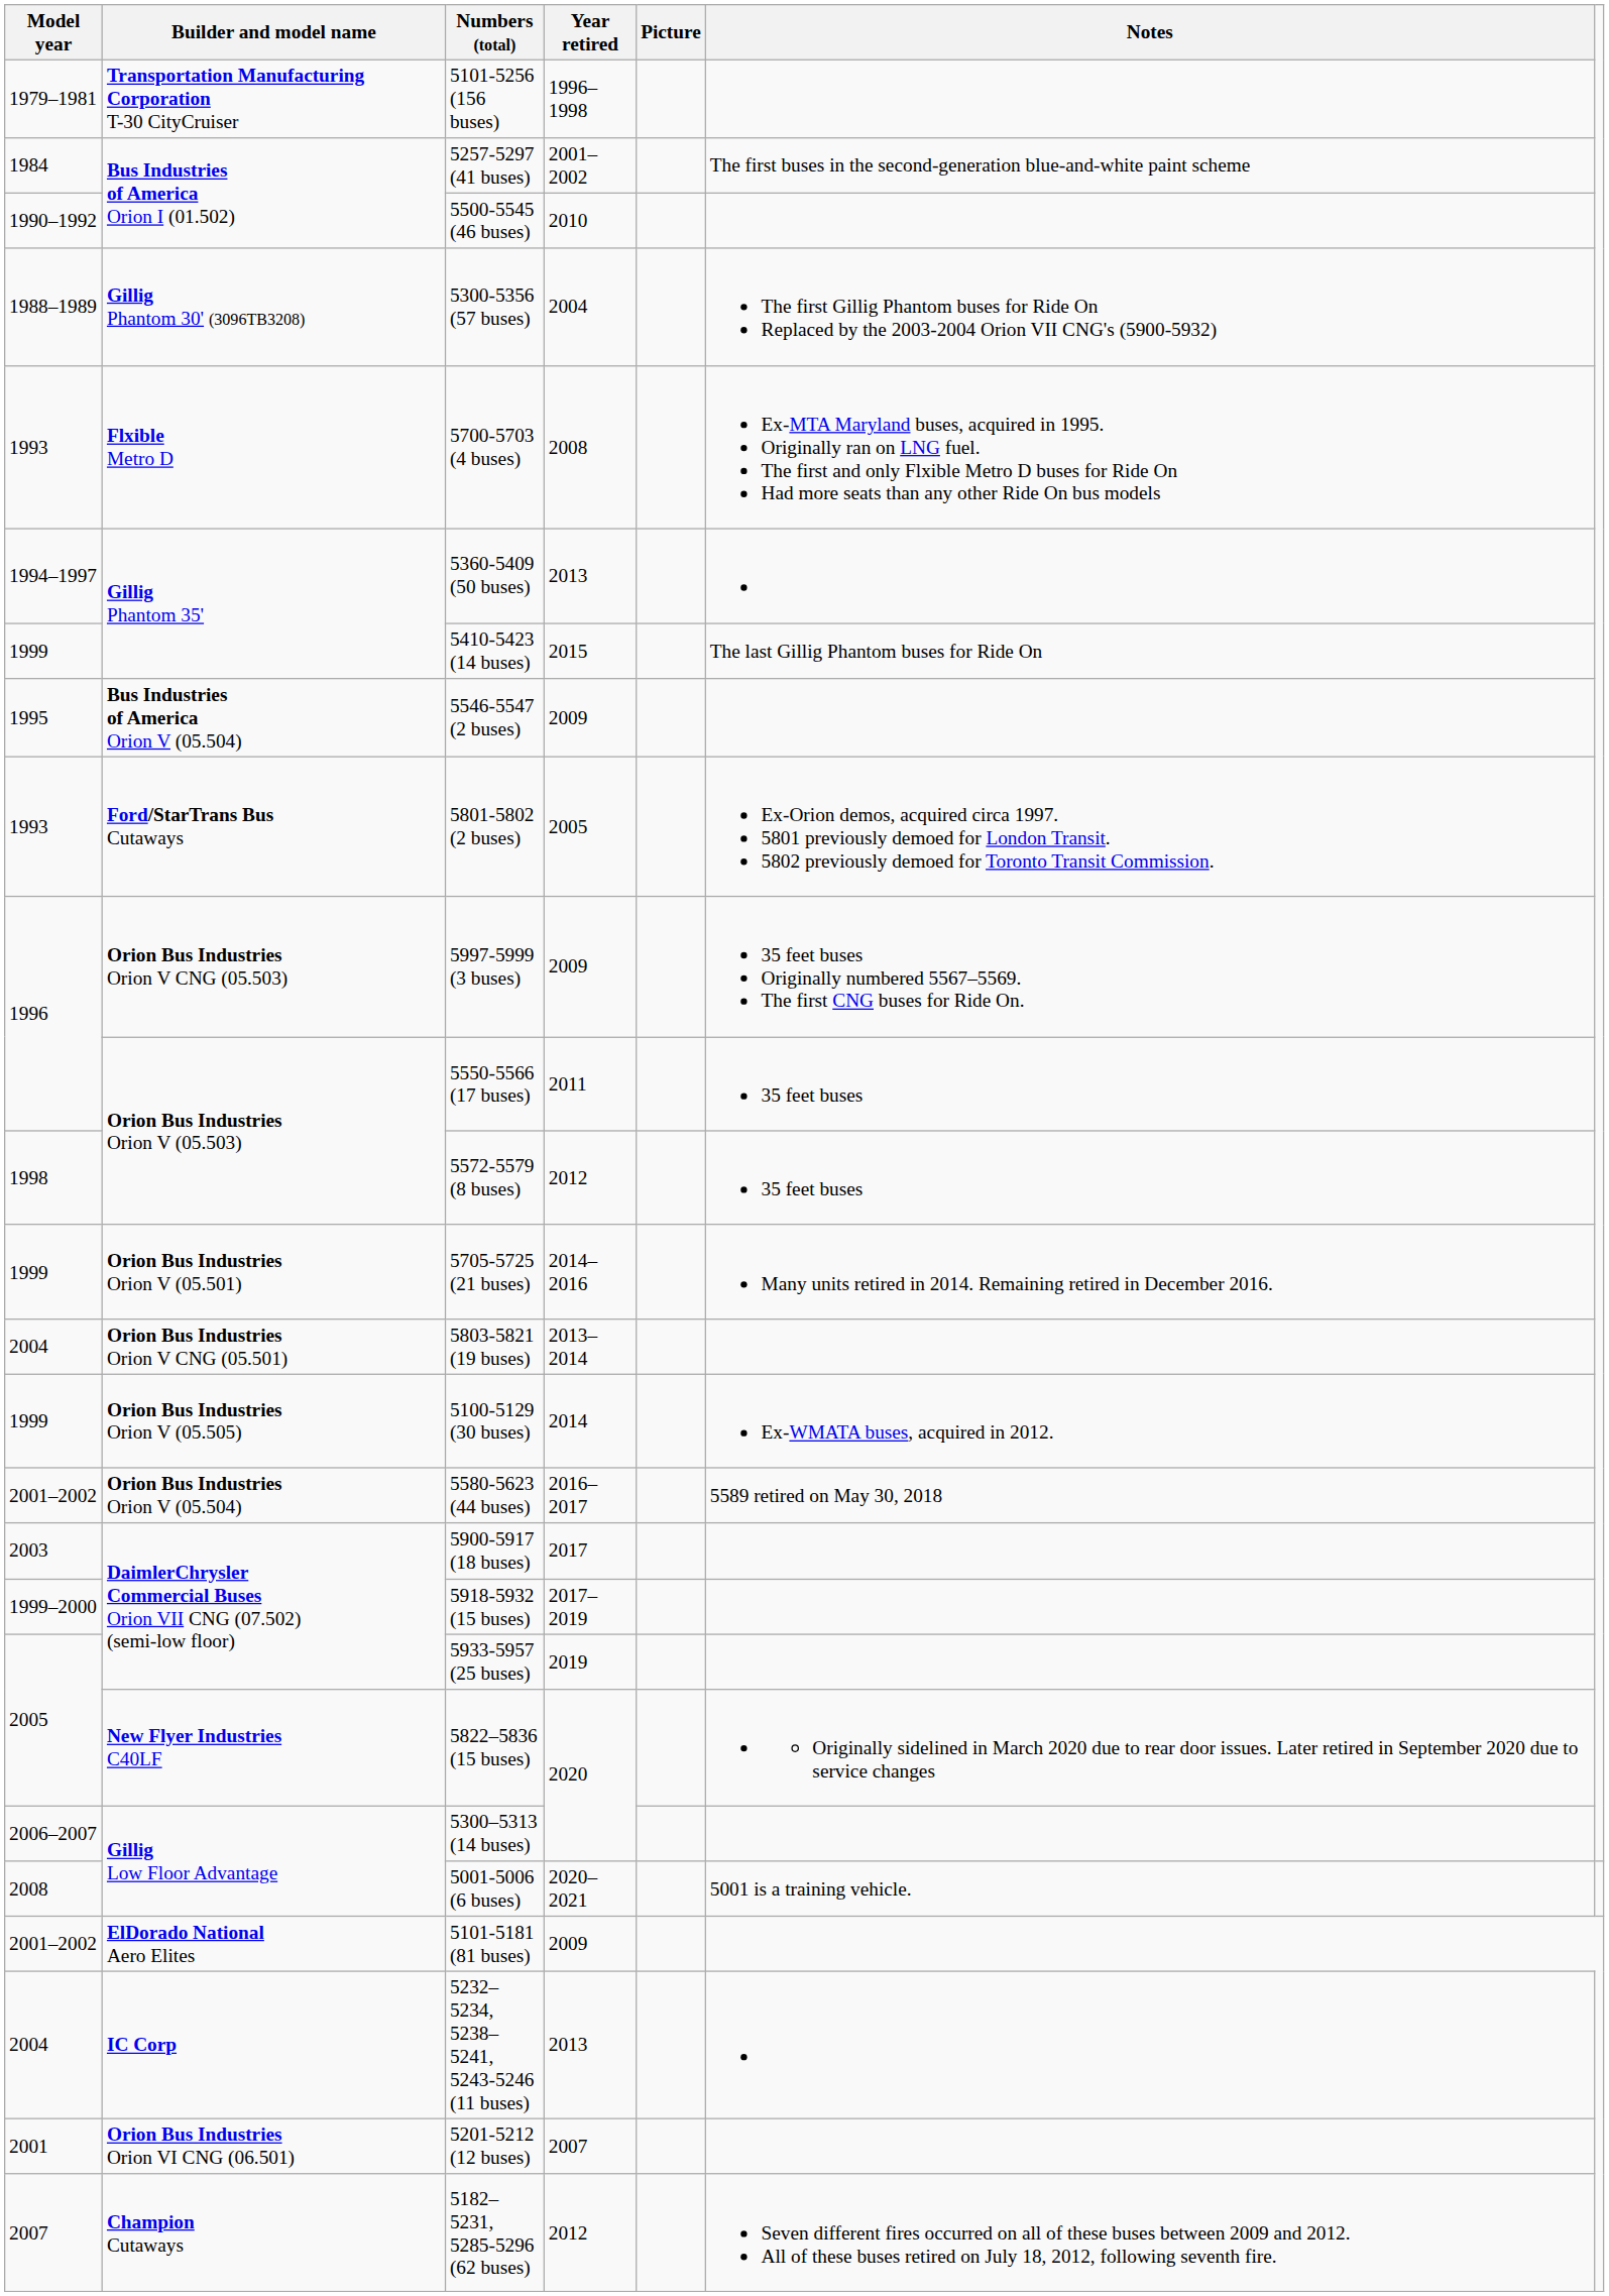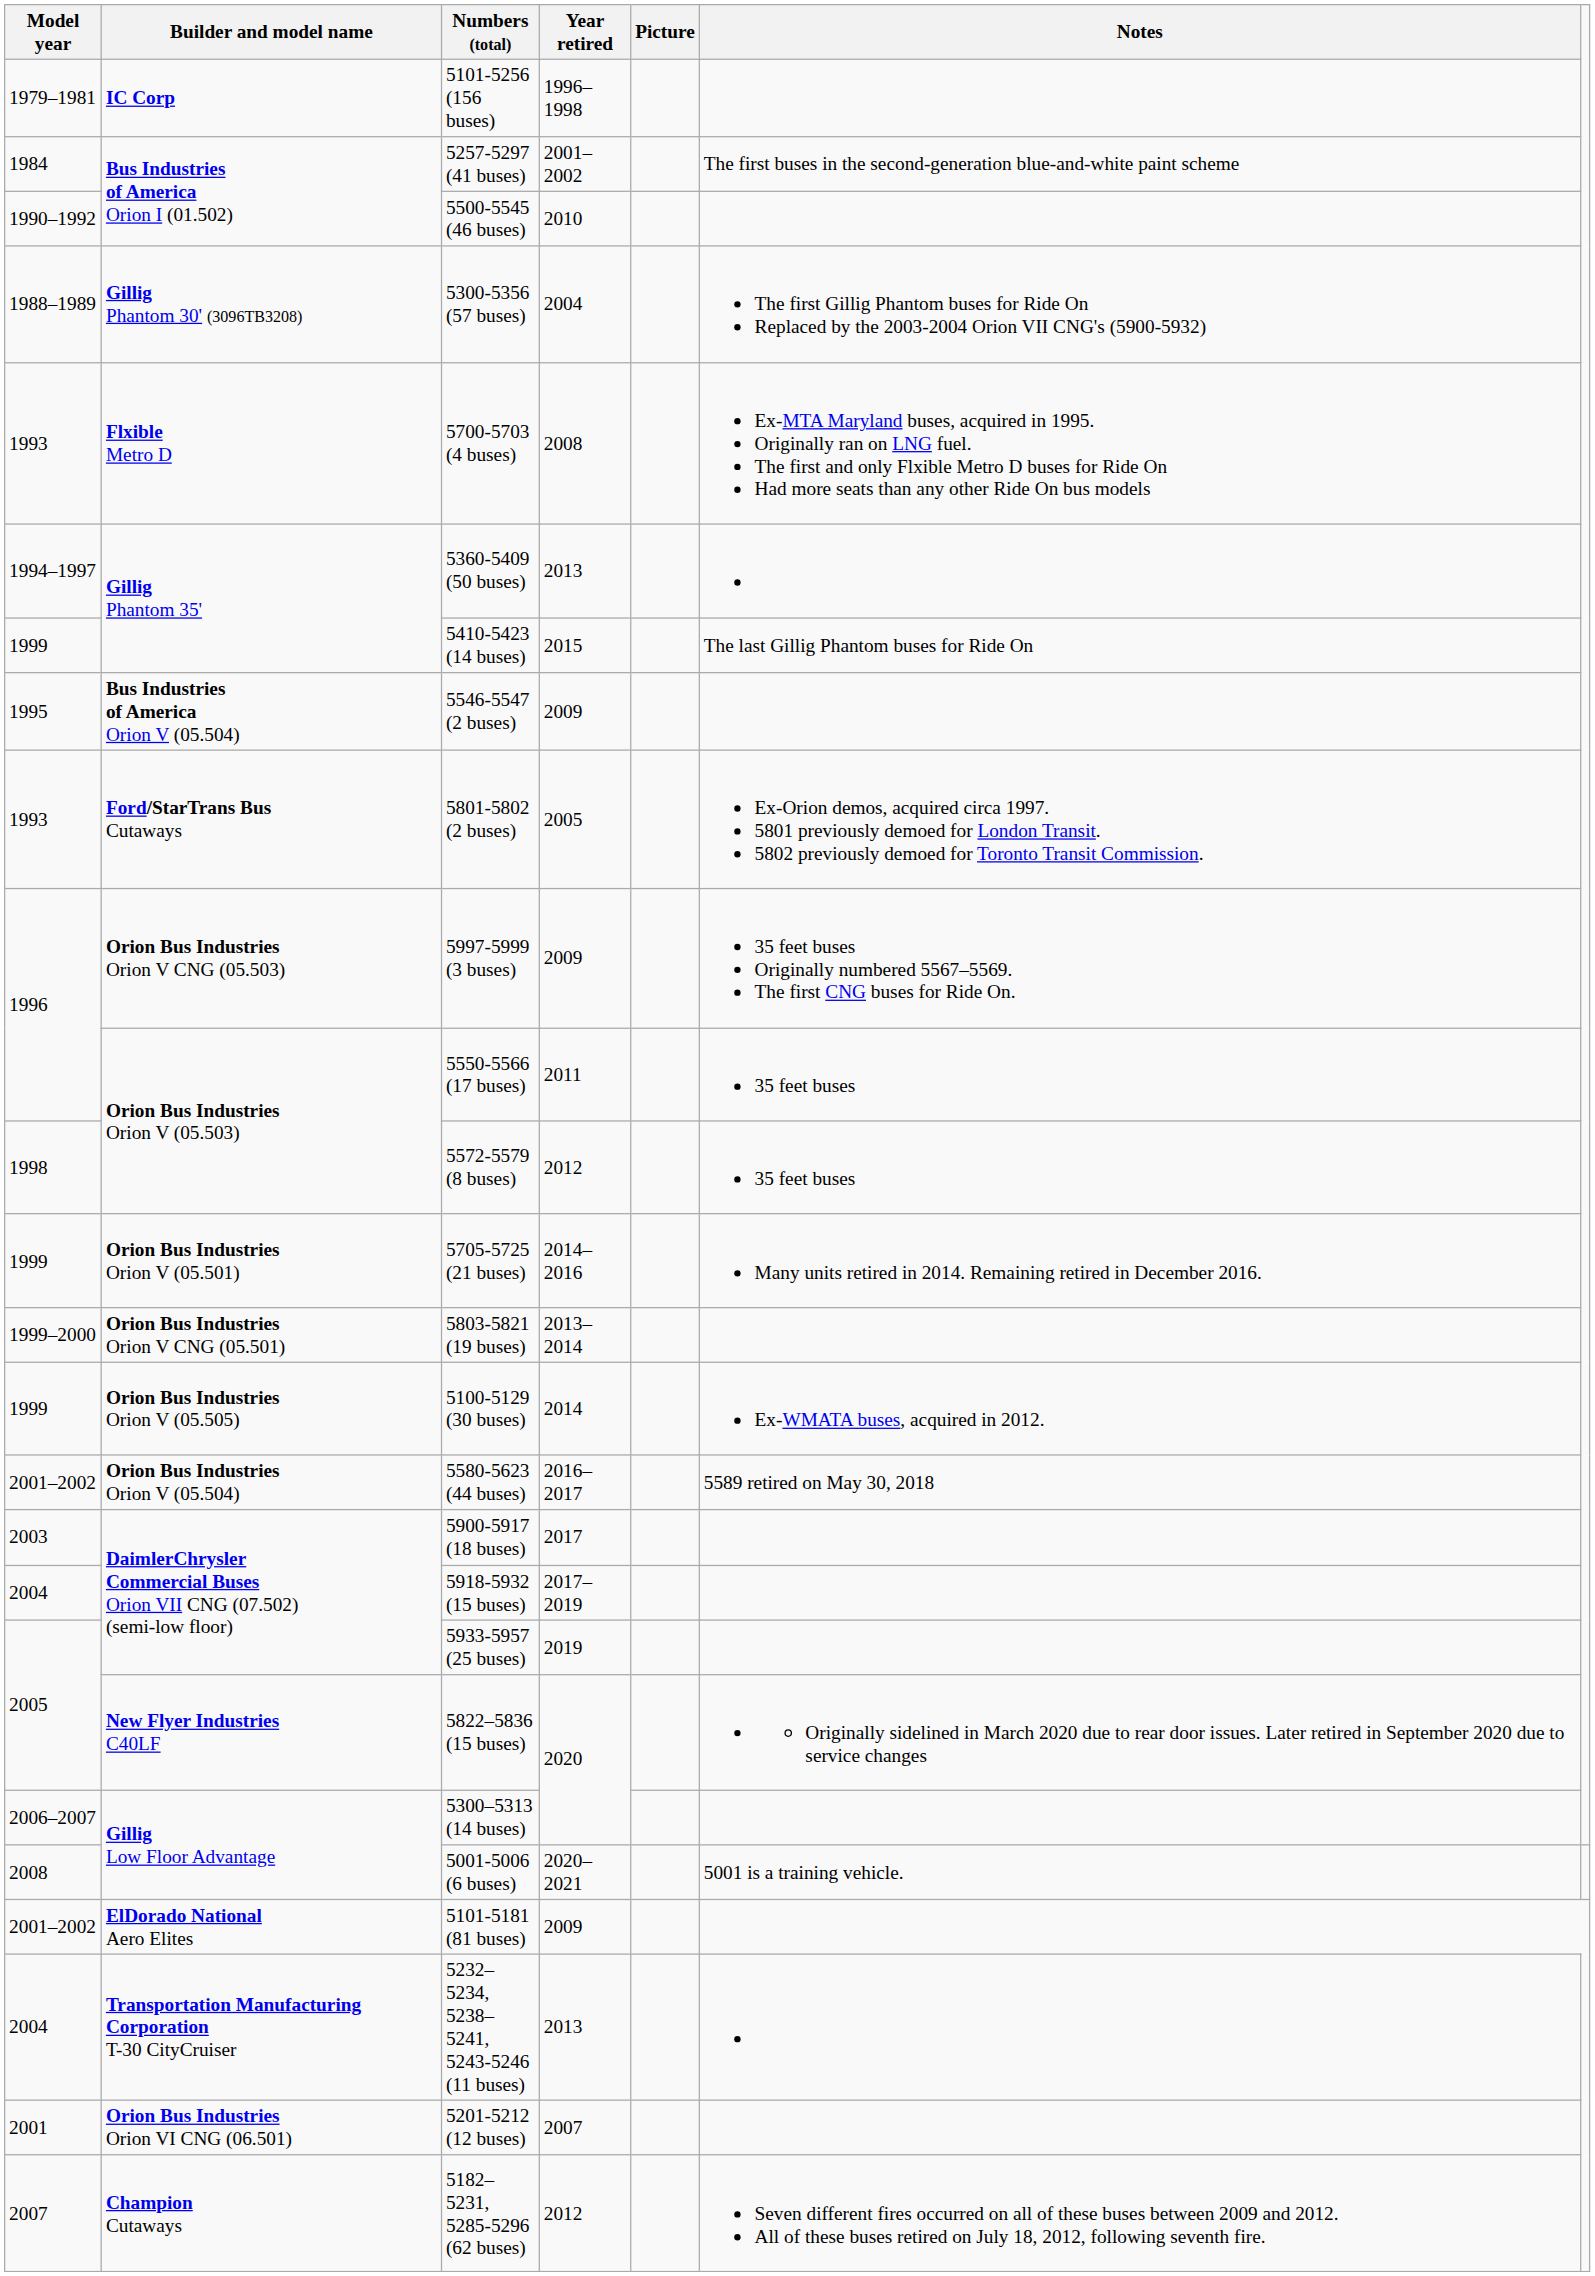 <table class="wikitable sortable"  style="font-size: 95%;" |>
 <tr>
 <th>Model year</th>
 <th>Builder and model name</th>
 <th width="70">Numbers<br><small>(total)</small></th>
 <th>Year<br>retired</th>
 <th>Picture</th>
 <th>Notes</th>
 </tr>
 <tr>
 <td>1979–1981</td>
-<td><strong><a href='#'>Transportation Manufacturing Corporation</a></strong><br>T-30 CityCruiser</td>
+<td rowspan=1><strong><a href='#'>IC Corp</a></strong><br></td>
 <td>5101-5256 (156 buses)</td>
 <td>1996–1998</td>
 <td></td>
 <td></td>
 </tr>
 <tr>
 <td>1984</td>
 <td rowspan=2><strong><a href='#'>Bus Industries<br>of America</a></strong><br><a href='#'>Orion I</a> (01.502)</td>
 <td>5257-5297 (41 buses)</td>
 <td>2001–2002</td>
 <td></td>
 <td>The first buses in the second-generation blue-and-white paint scheme</td>
 </tr>
 <tr>
 <td>1990–1992</td>
 <td>5500-5545 (46 buses)</td>
 <td>2010</td>
 <td></td>
 <td></td>
 </tr>
 <tr>
 <td>1988–1989</td>
 <td><strong><a href='#'>Gillig</a></strong><br><a href='#'>Phantom 30'</a> <small>(3096TB3208)</small></td>
 <td>5300-5356 (57 buses)</td>
 <td>2004</td>
 <td></td>
 <td><br><ul><li>The first Gillig Phantom buses for Ride On</li><li>Replaced by the 2003-2004 Orion VII CNG's (5900-5932)</li></ul></td>
 </tr>
 <tr>
 <td>1993</td>
 <td><strong><a href='#'>Flxible</a></strong><br><a href='#'>Metro D</a></td>
 <td>5700-5703 (4 buses)</td>
 <td>2008</td>
 <td></td>
 <td><br><ul><li>Ex-<a href='#'>MTA Maryland</a> buses, acquired in 1995.</li><li>Originally ran on <a href='#'>LNG</a> fuel.</li><li>The first and only Flxible Metro D buses for Ride On</li><li>Had more seats than any other Ride On bus models</li></ul></td>
 </tr>
 <tr>
 <td>1994–1997</td>
 <td rowspan=2><strong><a href='#'>Gillig</a></strong><br><a href='#'>Phantom 35'</a></td>
 <td>5360-5409 (50 buses)</td>
 <td>2013</td>
 <td></td>
 <td><br><ul><li></li></ul></td>
 </tr>
 <tr>
 <td>1999</td>
 <td>5410-5423 (14 buses)</td>
 <td>2015</td>
 <td></td>
 <td>The last Gillig Phantom buses for Ride On</td>
 </tr>
 <tr>
 <td>1995</td>
 <td><strong>Bus Industries<br>of America</strong><br><a href='#'>Orion V</a> (05.504)</td>
 <td>5546-5547 (2 buses)</td>
 <td>2009</td>
 <td></td>
 <td></td>
 </tr>
 <tr>
 <td>1993</td>
 <td><strong><a href='#'>Ford</a>/StarTrans Bus</strong><br>Cutaways</td>
 <td>5801-5802 (2 buses)</td>
 <td>2005</td>
 <td></td>
 <td><br><ul><li>Ex-Orion demos, acquired circa 1997.</li><li>5801 previously demoed for <a href='#'>London Transit</a>.</li><li>5802 previously demoed for <a href='#'>Toronto Transit Commission</a>.</li></ul></td>
 </tr>
 <tr>
 <td rowspan=2>1996</td>
 <td><strong>Orion Bus Industries</strong><br>Orion V CNG (05.503)</td>
 <td>5997-5999 (3 buses)</td>
 <td>2009</td>
 <td></td>
 <td><br><ul><li>35 feet buses</li><li>Originally numbered 5567–5569.</li><li>The first <a href='#'>CNG</a> buses for Ride On.</li></ul></td>
 </tr>
 <tr>
 <td rowspan=2><strong>Orion Bus Industries</strong><br>Orion V (05.503)</td>
 <td>5550-5566 (17 buses)</td>
 <td>2011</td>
 <td></td>
 <td><br><ul><li>35 feet buses</li></ul></td>
 </tr>
 <tr>
 <td>1998</td>
 <td>5572-5579 (8 buses)</td>
 <td>2012</td>
 <td></td>
 <td><br><ul><li>35 feet buses</li></ul></td>
 </tr>
 <tr>
 <td>1999</td>
 <td><strong>Orion Bus Industries</strong><br>Orion V (05.501)</td>
 <td>5705-5725 (21 buses)</td>
 <td>2014–2016</td>
 <td></td>
 <td><br><ul><li>Many units retired in 2014. Remaining retired in December 2016.</li></ul></td>
 </tr>
 <tr>
-<td>2004</td>
+<td>1999–2000</td>
 <td><strong>Orion Bus Industries</strong><br>Orion V CNG (05.501)</td>
 <td>5803-5821 (19 buses)</td>
 <td>2013–2014</td>
 <td></td>
 <td></td>
 </tr>
 <tr>
 <td>1999</td>
 <td><strong>Orion Bus Industries</strong><br>Orion V (05.505)</td>
 <td>5100-5129 (30 buses)</td>
 <td>2014</td>
 <td></td>
 <td><br><ul><li>Ex-<a href='#'>WMATA buses</a>, acquired in 2012.</li></ul></td>
 </tr>
 <tr>
 <td>2001–2002</td>
 <td><strong>Orion Bus Industries</strong><br>Orion V (05.504)</td>
 <td>5580-5623 (44 buses)</td>
 <td>2016–2017</td>
 <td></td>
 <td>5589 retired on May 30, 2018</td>
 </tr>
 <tr>
 <td>2003</td>
 <td rowspan=3><strong><a href='#'>DaimlerChrysler<br>Commercial Buses</a></strong><br><a href='#'>Orion VII</a> CNG (07.502)<br>(semi-low floor)</td>
 <td>5900-5917 (18 buses)</td>
 <td>2017</td>
 <td></td>
 <td></td>
 </tr>
 <tr>
-<td>1999–2000</td>
+<td>2004</td>
 <td>5918-5932 (15 buses)</td>
 <td>2017–2019</td>
 <td></td>
 <td></td>
 </tr>
 <tr>
 <td rowspan=2>2005</td>
 <td>5933-5957 (25 buses)</td>
 <td>2019</td>
 <td></td>
 <td></td>
 </tr>
 <tr>
 <td><strong><a href='#'>New Flyer Industries</a></strong><br><a href='#'>C40LF</a></td>
 <td>5822–5836 (15 buses)</td>
 <td rowspan=2>2020</td>
 <td></td>
 <td><br><ul><li><ul><li>Originally sidelined in March 2020 due to rear door issues. Later retired in September 2020 due to service changes</li></ul></li></ul></td>
 </tr>
 <tr>
 <td>2006–2007</td>
 <td rowspan="2"><strong><a href='#'>Gillig</a></strong><br><a href='#'>Low Floor Advantage</a></td>
 <td>5300–5313 (14 buses)</td>
 <td></td>
 <td></td>
 </tr>
 <tr>
 <td>2008</td>
 <td>5001-5006 (6 buses)</td>
 <td>2020–2021</td>
 <td></td>
 <td>5001 is a training vehicle.</td>
 <td></td>
 </tr>
 <tr>
 <td>2001–2002</td>
 <td rowspan="1"><strong><a href='#'>ElDorado National</a></strong><br>Aero Elites</td>
 <td rowspan=1>5101-5181 (81 buses)</td>
 <td>2009</td>
 <td></td>
 </tr>
 <tr>
 <td>2004</td>
-<td rowspan=1><strong><a href='#'>IC Corp</a></strong><br></td>
+<td><strong><a href='#'>Transportation Manufacturing Corporation</a></strong><br>T-30 CityCruiser</td>
 <td>5232–5234, 5238–5241, 5243-5246 (11 buses)</td>
 <td>2013</td>
 <td></td>
 <td><br><ul><li></li></ul></td>
 </tr>
 <tr>
 <td>2001</td>
 <td><strong><a href='#'>Orion Bus Industries</a></strong><br>Orion VI CNG (06.501)</td>
 <td>5201-5212 (12 buses)</td>
 <td>2007</td>
 <td></td>
 <td></td>
 </tr>
 <tr>
 <td>2007</td>
 <td><strong><a href='#'>Champion</a></strong><br>Cutaways</td>
 <td>5182–5231, 5285-5296 (62 buses)</td>
 <td>2012</td>
 <td></td>
 <td><br><ul><li>Seven different fires occurred on all of these buses between 2009 and 2012.</li><li>All of these buses retired on July 18, 2012, following seventh fire.</li></ul></td>
 </tr>
 <tr>
 </tr>
 </table>
